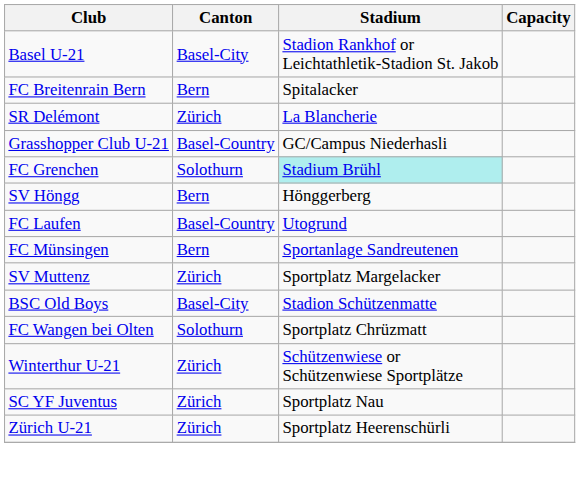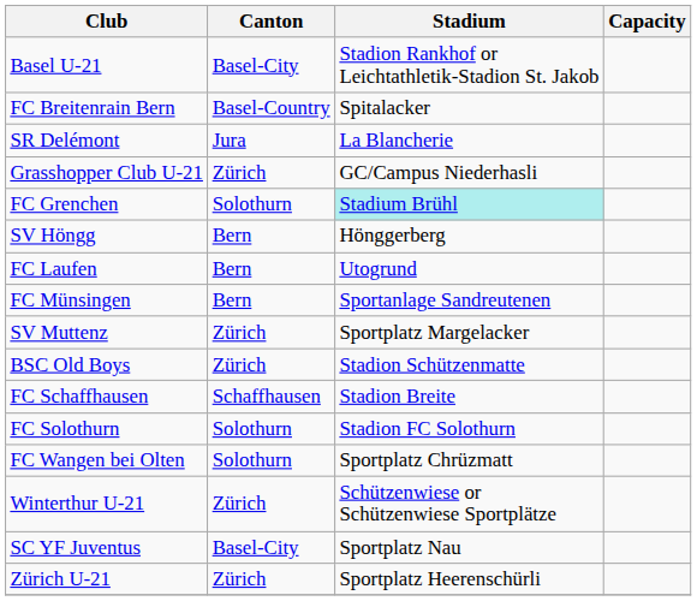 <table class="wikitable">
 <tr>
 <th>Club</th>
 <th>Canton</th>
 <th>Stadium</th>
 <th>Capacity</th>
 </tr>
 <tr>
 <td><a href='#'>Basel U-21</a></td>
 <td><a href='#'>Basel-City</a></td>
 <td><a href='#'>Stadion Rankhof</a> or<br>Leichtathletik-Stadion St. Jakob</td>
 <td><br></td>
 </tr>
 <tr>
 <td><a href='#'>FC Breitenrain Bern</a></td>
-<td><a href='#'>Bern</a></td>
+<td><a href='#'>Basel-Country</a></td>
 <td>Spitalacker</td>
 <td></td>
 </tr>
 <tr>
 <td><a href='#'>SR Delémont</a></td>
-<td><a href='#'>Zürich</a></td>
+<td><a href='#'>Jura</a></td>
 <td><a href='#'>La Blancherie</a></td>
 <td></td>
 </tr>
 <tr>
 <td><a href='#'>Grasshopper Club U-21</a></td>
-<td><a href='#'>Basel-Country</a></td>
+<td><a href='#'>Zürich</a></td>
 <td>GC/Campus Niederhasli</td>
 <td></td>
 </tr>
 <tr>
 <td><a href='#'>FC Grenchen</a></td>
 <td><a href='#'>Solothurn</a></td>
 <td style="background: paleturquoise;"><a href='#'>Stadium Brühl</a></td>
 <td></td>
 </tr>
 <tr>
 <td><a href='#'>SV Höngg</a></td>
 <td><a href='#'>Bern</a></td>
 <td>Hönggerberg</td>
 <td></td>
 </tr>
 <tr>
 <td><a href='#'>FC Laufen</a></td>
-<td><a href='#'>Basel-Country</a></td>
+<td><a href='#'>Bern</a></td>
 <td><a href='#'>Utogrund</a></td>
 <td></td>
 </tr>
 <tr>
 <td><a href='#'>FC Münsingen</a></td>
 <td><a href='#'>Bern</a></td>
 <td><a href='#'>Sportanlage Sandreutenen</a></td>
 <td></td>
 </tr>
 <tr>
 <td><a href='#'>SV Muttenz</a></td>
 <td><a href='#'>Zürich</a></td>
 <td>Sportplatz Margelacker</td>
 <td></td>
 </tr>
 <tr>
 <td><a href='#'>BSC Old Boys</a></td>
-<td><a href='#'>Basel-City</a></td>
+<td><a href='#'>Zürich</a></td>
 <td><a href='#'>Stadion Schützenmatte</a></td>
+<td></td>
+</tr>
+<tr>
+<td><a href='#'>FC Schaffhausen</a></td>
+<td><a href='#'>Schaffhausen</a></td>
+<td><a href='#'>Stadion Breite</a></td>
+<td></td>
+</tr>
+<tr>
+<td><a href='#'>FC Solothurn</a></td>
+<td><a href='#'>Solothurn</a></td>
+<td><a href='#'>Stadion FC Solothurn</a></td>
 <td></td>
 </tr>
 <tr>
 <td><a href='#'>FC Wangen bei Olten</a></td>
 <td><a href='#'>Solothurn</a></td>
 <td>Sportplatz Chrüzmatt</td>
 <td></td>
 </tr>
 <tr>
 <td><a href='#'>Winterthur U-21</a></td>
 <td><a href='#'>Zürich</a></td>
 <td><a href='#'>Schützenwiese</a> or<br>Schützenwiese Sportplätze</td>
 <td><br></td>
 </tr>
 <tr>
 <td><a href='#'>SC YF Juventus</a></td>
-<td><a href='#'>Zürich</a></td>
+<td><a href='#'>Basel-City</a></td>
 <td>Sportplatz Nau</td>
 <td></td>
 </tr>
 <tr>
 <td><a href='#'>Zürich U-21</a></td>
 <td><a href='#'>Zürich</a></td>
 <td>Sportplatz Heerenschürli</td>
 <td></td>
 </tr>
 <tr>
 </tr>
 </table>
